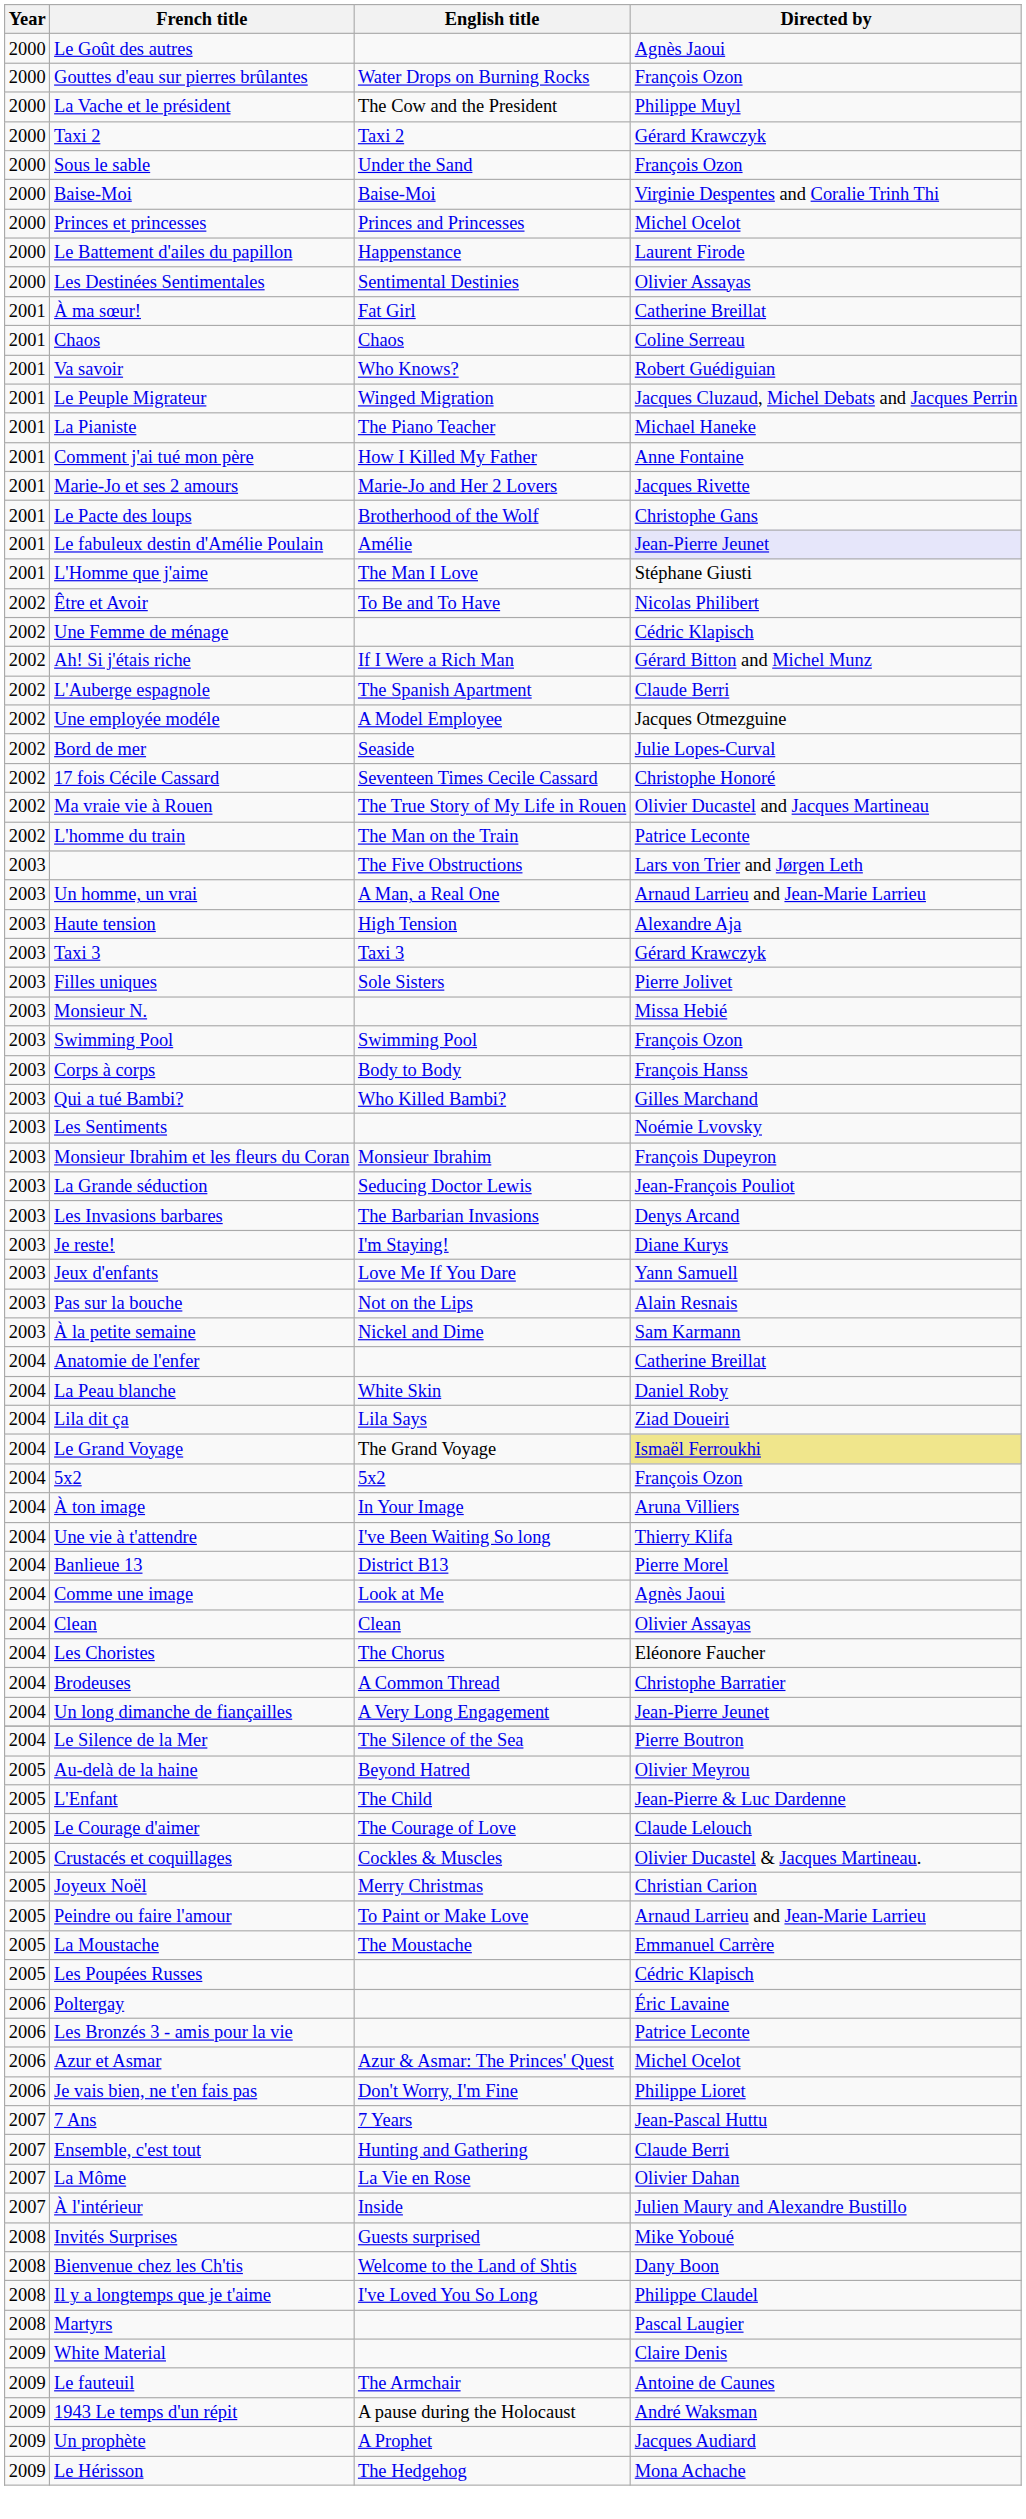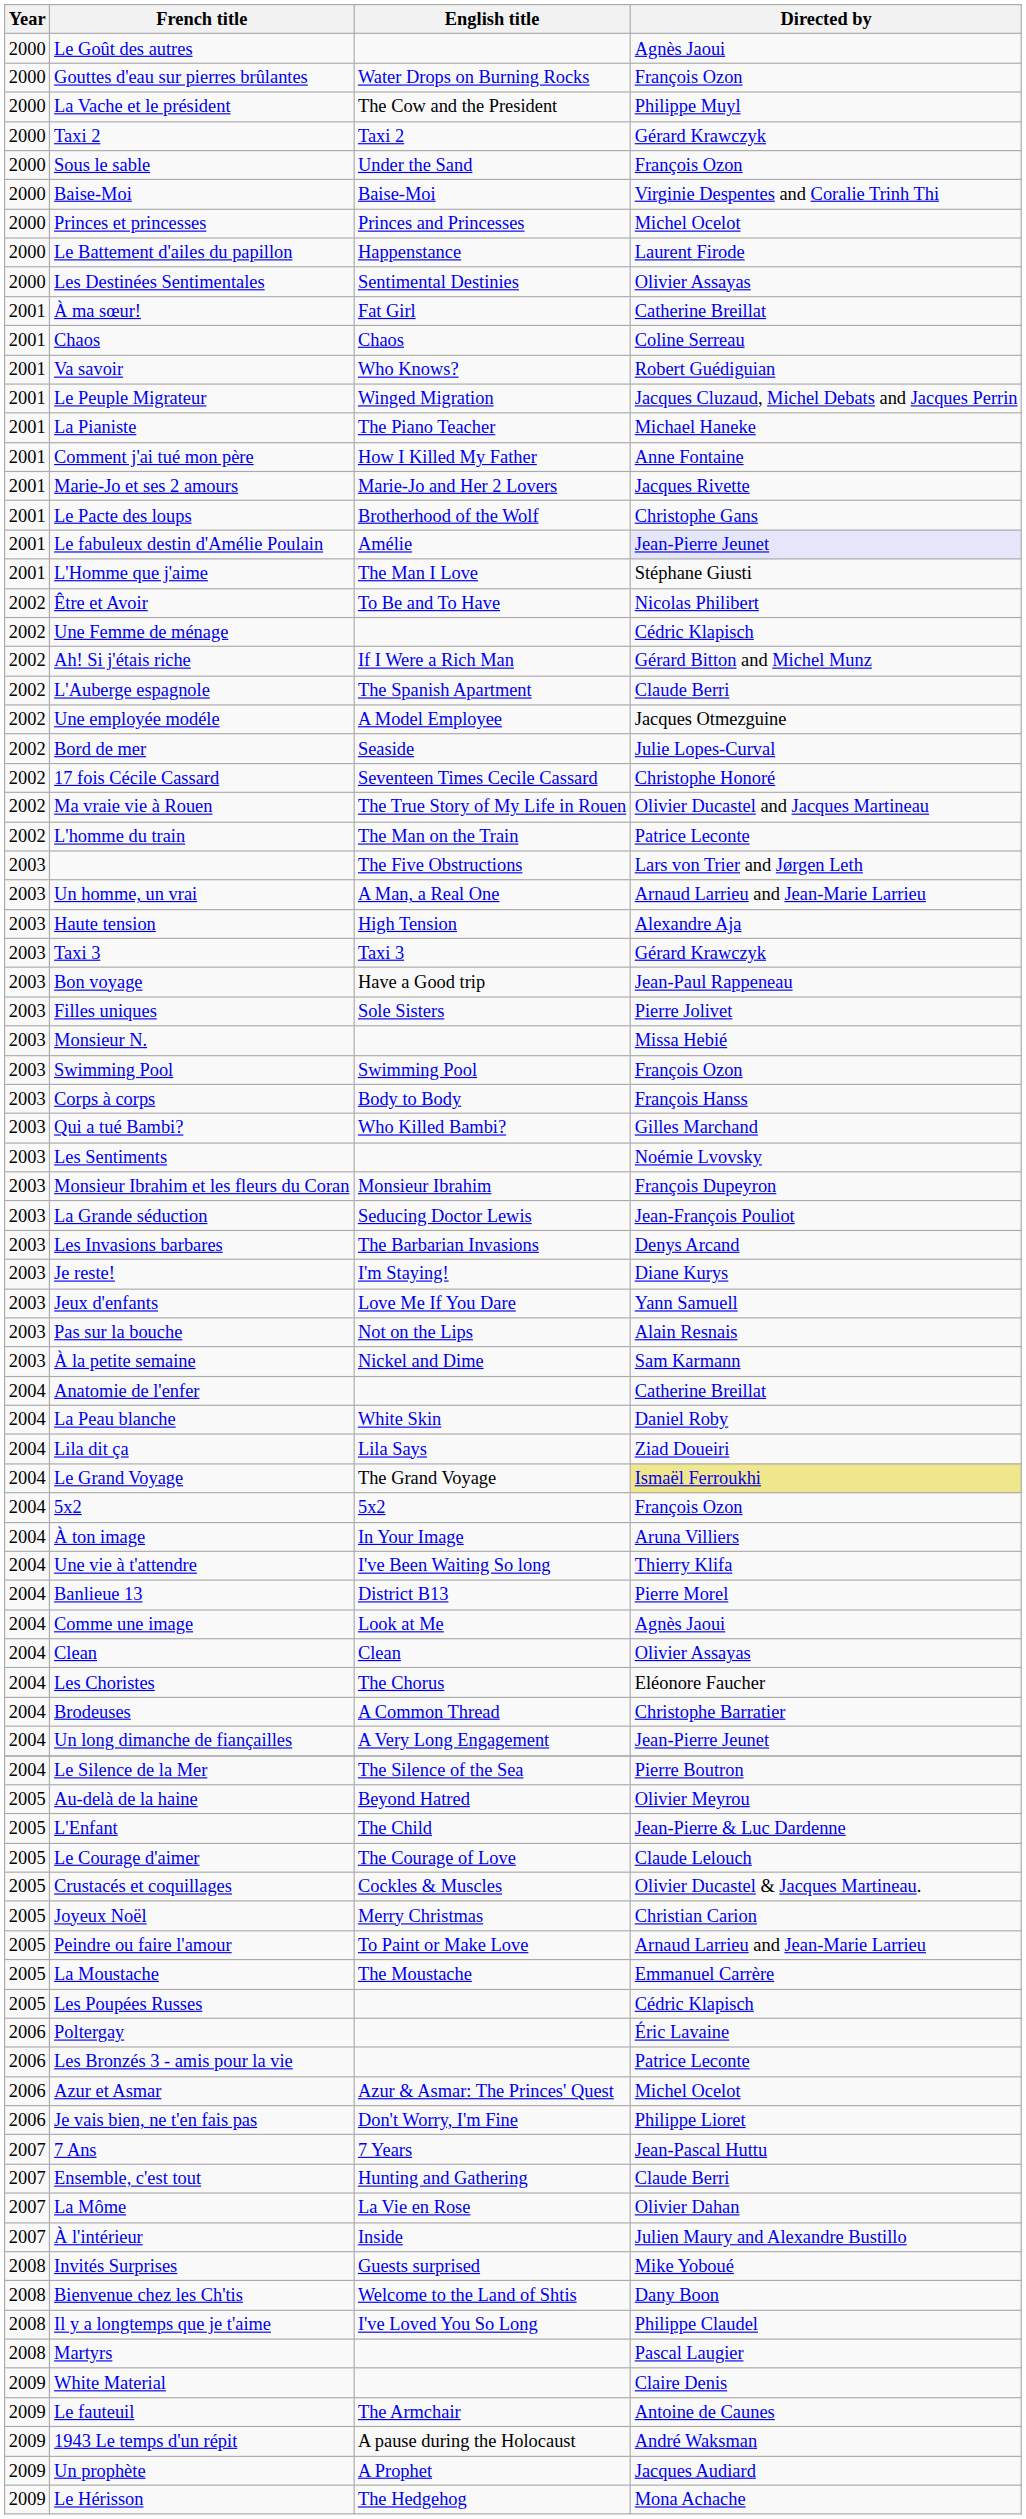 <table class="wikitable sortable">
 <tr>
 <th>Year</th>
 <th>French title</th>
 <th>English title</th>
 <th>Directed by</th>
 </tr>
 <tr>
 <td>2000</td>
 <td><a href='#'>Le Goût des autres</a></td>
 <td></td>
 <td><a href='#'>Agnès Jaoui</a></td>
 </tr>
 <tr>
 <td>2000</td>
 <td><a href='#'>Gouttes d'eau sur pierres brûlantes</a></td>
 <td><a href='#'>Water Drops on Burning Rocks</a></td>
 <td><a href='#'>François Ozon</a></td>
 </tr>
 <tr>
 <td>2000</td>
 <td><a href='#'>La Vache et le président</a></td>
 <td>The Cow and the President</td>
 <td><a href='#'>Philippe Muyl</a></td>
 </tr>
 <tr>
 <td>2000</td>
 <td><a href='#'>Taxi 2</a></td>
 <td><a href='#'>Taxi 2</a></td>
 <td><a href='#'>Gérard Krawczyk</a></td>
 </tr>
 <tr>
 <td>2000</td>
 <td><a href='#'>Sous le sable</a></td>
 <td><a href='#'>Under the Sand</a></td>
 <td><a href='#'>François Ozon</a></td>
 </tr>
 <tr>
 <td>2000</td>
 <td><a href='#'>Baise-Moi</a></td>
 <td><a href='#'>Baise-Moi</a></td>
 <td><a href='#'>Virginie Despentes</a> and <a href='#'>Coralie Trinh Thi</a></td>
 </tr>
 <tr>
 <td>2000</td>
 <td><a href='#'>Princes et princesses</a></td>
 <td><a href='#'>Princes and Princesses</a></td>
 <td><a href='#'>Michel Ocelot</a></td>
 </tr>
 <tr>
 <td>2000</td>
 <td><a href='#'>Le Battement d'ailes du papillon</a></td>
 <td><a href='#'>Happenstance</a></td>
 <td><a href='#'>Laurent Firode</a></td>
 </tr>
 <tr>
 <td>2000</td>
 <td><a href='#'>Les Destinées Sentimentales</a></td>
 <td><a href='#'>Sentimental Destinies</a></td>
 <td><a href='#'>Olivier Assayas</a></td>
 </tr>
 <tr>
 <td>2001</td>
 <td><a href='#'>À ma sœur!</a></td>
 <td><a href='#'>Fat Girl</a></td>
 <td><a href='#'>Catherine Breillat</a></td>
 </tr>
 <tr>
 <td>2001</td>
 <td><a href='#'>Chaos</a></td>
 <td><a href='#'>Chaos</a></td>
 <td><a href='#'>Coline Serreau</a></td>
 </tr>
 <tr>
 <td>2001</td>
 <td><a href='#'>Va savoir</a></td>
 <td><a href='#'>Who Knows?</a></td>
 <td><a href='#'>Robert Guédiguian</a></td>
 </tr>
 <tr>
 <td>2001</td>
 <td><a href='#'>Le Peuple Migrateur</a></td>
 <td><a href='#'>Winged Migration</a></td>
 <td><a href='#'>Jacques Cluzaud</a>, <a href='#'>Michel Debats</a> and <a href='#'>Jacques Perrin</a></td>
 </tr>
 <tr>
 <td>2001</td>
 <td><a href='#'>La Pianiste</a></td>
 <td><a href='#'>The Piano Teacher</a></td>
 <td><a href='#'>Michael Haneke</a></td>
 </tr>
 <tr>
 <td>2001</td>
 <td><a href='#'>Comment j'ai tué mon père</a></td>
 <td><a href='#'>How I Killed My Father</a></td>
 <td><a href='#'>Anne Fontaine</a></td>
 </tr>
 <tr>
 <td>2001</td>
 <td><a href='#'>Marie-Jo et ses 2 amours</a></td>
 <td><a href='#'>Marie-Jo and Her 2 Lovers</a></td>
 <td><a href='#'>Jacques Rivette</a></td>
 </tr>
 <tr>
 <td>2001</td>
 <td><a href='#'>Le Pacte des loups</a></td>
 <td><a href='#'>Brotherhood of the Wolf</a></td>
 <td><a href='#'>Christophe Gans</a></td>
 </tr>
 <tr>
 <td>2001</td>
 <td><a href='#'>Le fabuleux destin d'Amélie Poulain</a></td>
 <td><a href='#'>Amélie</a></td>
 <td style="background: lavender;"><a href='#'>Jean-Pierre Jeunet</a></td>
 </tr>
 <tr>
 <td>2001</td>
 <td><a href='#'>L'Homme que j'aime</a></td>
 <td><a href='#'>The Man I Love</a></td>
 <td>Stéphane Giusti</td>
 </tr>
 <tr>
 <td>2002</td>
 <td><a href='#'>Être et Avoir</a></td>
 <td><a href='#'>To Be and To Have</a></td>
 <td><a href='#'>Nicolas Philibert</a></td>
 </tr>
 <tr>
 <td>2002</td>
 <td><a href='#'>Une Femme de ménage</a></td>
 <td></td>
 <td><a href='#'>Cédric Klapisch</a></td>
 </tr>
 <tr>
 <td>2002</td>
 <td><a href='#'>Ah! Si j'étais riche</a></td>
 <td><a href='#'>If I Were a Rich Man</a></td>
 <td><a href='#'>Gérard Bitton</a> and <a href='#'>Michel Munz</a></td>
 </tr>
 <tr>
 <td>2002</td>
 <td><a href='#'>L'Auberge espagnole</a></td>
 <td><a href='#'>The Spanish Apartment</a></td>
 <td><a href='#'>Claude Berri</a></td>
 </tr>
 <tr>
 <td>2002</td>
 <td><a href='#'>Une employée modéle</a></td>
 <td><a href='#'>A Model Employee</a></td>
 <td>Jacques Otmezguine</td>
 </tr>
 <tr>
 <td>2002</td>
 <td><a href='#'>Bord de mer</a></td>
 <td><a href='#'>Seaside</a></td>
 <td><a href='#'>Julie Lopes-Curval</a></td>
 </tr>
 <tr>
 <td>2002</td>
 <td><a href='#'>17 fois Cécile Cassard</a></td>
 <td><a href='#'>Seventeen Times Cecile Cassard</a></td>
 <td><a href='#'>Christophe Honoré</a></td>
 </tr>
 <tr>
 <td>2002</td>
 <td><a href='#'>Ma vraie vie à Rouen</a></td>
 <td><a href='#'>The True Story of My Life in Rouen</a></td>
 <td><a href='#'>Olivier Ducastel</a> and <a href='#'>Jacques Martineau</a></td>
 </tr>
 <tr>
 <td>2002</td>
 <td><a href='#'>L'homme du train</a></td>
 <td><a href='#'>The Man on the Train</a></td>
 <td><a href='#'>Patrice Leconte</a></td>
 </tr>
 <tr>
 <td>2003</td>
 <td></td>
 <td><a href='#'>The Five Obstructions</a></td>
 <td><a href='#'>Lars von Trier</a> and <a href='#'>Jørgen Leth</a></td>
 </tr>
 <tr>
 <td>2003</td>
 <td><a href='#'>Un homme, un vrai</a></td>
 <td><a href='#'>A Man, a Real One</a></td>
 <td><a href='#'>Arnaud Larrieu</a> and <a href='#'>Jean-Marie Larrieu</a></td>
 </tr>
 <tr>
 <td>2003</td>
 <td><a href='#'>Haute tension</a></td>
 <td><a href='#'>High Tension</a></td>
 <td><a href='#'>Alexandre Aja</a></td>
 </tr>
 <tr>
 <td>2003</td>
 <td><a href='#'>Taxi 3</a></td>
 <td><a href='#'>Taxi 3</a></td>
 <td><a href='#'>Gérard Krawczyk</a></td>
+</tr>
+<tr>
+<td>2003</td>
+<td><a href='#'>Bon voyage</a></td>
+<td>Have a Good trip</td>
+<td><a href='#'>Jean-Paul Rappeneau</a></td>
 </tr>
 <tr>
 <td>2003</td>
 <td><a href='#'>Filles uniques</a></td>
 <td><a href='#'>Sole Sisters</a></td>
 <td><a href='#'>Pierre Jolivet</a></td>
 </tr>
 <tr>
 <td>2003</td>
 <td><a href='#'>Monsieur N.</a></td>
 <td></td>
 <td><a href='#'>Missa Hebié</a></td>
 </tr>
 <tr>
 <td>2003</td>
 <td><a href='#'>Swimming Pool</a></td>
 <td><a href='#'>Swimming Pool</a></td>
 <td><a href='#'>François Ozon</a></td>
 </tr>
 <tr>
 <td>2003</td>
 <td><a href='#'>Corps à corps</a></td>
 <td><a href='#'>Body to Body</a></td>
 <td><a href='#'>François Hanss</a></td>
 </tr>
 <tr>
 <td>2003</td>
 <td><a href='#'>Qui a tué Bambi?</a></td>
 <td><a href='#'>Who Killed Bambi?</a></td>
 <td><a href='#'>Gilles Marchand</a></td>
 </tr>
 <tr>
 <td>2003</td>
 <td><a href='#'>Les Sentiments</a></td>
 <td></td>
 <td><a href='#'>Noémie Lvovsky</a></td>
 </tr>
 <tr>
 <td>2003</td>
 <td><a href='#'>Monsieur Ibrahim et les fleurs du Coran</a></td>
 <td><a href='#'>Monsieur Ibrahim</a></td>
 <td><a href='#'>François Dupeyron</a></td>
 </tr>
 <tr>
 <td>2003</td>
 <td><a href='#'>La Grande séduction</a></td>
 <td><a href='#'>Seducing Doctor Lewis</a></td>
 <td><a href='#'>Jean-François Pouliot</a></td>
 </tr>
 <tr>
 <td>2003</td>
 <td><a href='#'>Les Invasions barbares</a></td>
 <td><a href='#'>The Barbarian Invasions</a></td>
 <td><a href='#'>Denys Arcand</a></td>
 </tr>
 <tr>
 <td>2003</td>
 <td><a href='#'>Je reste!</a></td>
 <td><a href='#'>I'm Staying!</a></td>
 <td><a href='#'>Diane Kurys</a></td>
 </tr>
 <tr>
 <td>2003</td>
 <td><a href='#'>Jeux d'enfants</a></td>
 <td><a href='#'>Love Me If You Dare</a></td>
 <td><a href='#'>Yann Samuell</a></td>
 </tr>
 <tr>
 <td>2003</td>
 <td><a href='#'>Pas sur la bouche</a></td>
 <td><a href='#'>Not on the Lips</a></td>
 <td><a href='#'>Alain Resnais</a></td>
 </tr>
 <tr>
 <td>2003</td>
 <td><a href='#'>À la petite semaine</a></td>
 <td><a href='#'>Nickel and Dime</a></td>
 <td><a href='#'>Sam Karmann</a></td>
 </tr>
 <tr>
 <td>2004</td>
 <td><a href='#'>Anatomie de l'enfer</a></td>
 <td></td>
 <td><a href='#'>Catherine Breillat</a></td>
 </tr>
 <tr>
 <td>2004</td>
 <td><a href='#'>La Peau blanche</a></td>
 <td><a href='#'>White Skin</a></td>
 <td><a href='#'>Daniel Roby</a></td>
 </tr>
 <tr>
 <td>2004</td>
 <td><a href='#'>Lila dit ça</a></td>
 <td><a href='#'>Lila Says</a></td>
 <td><a href='#'>Ziad Doueiri</a></td>
 </tr>
 <tr>
 <td>2004</td>
 <td><a href='#'>Le Grand Voyage</a></td>
 <td>The Grand Voyage</td>
 <td style="background: khaki;"><a href='#'>Ismaël Ferroukhi</a></td>
 </tr>
 <tr>
 <td>2004</td>
 <td><a href='#'>5x2</a></td>
 <td><a href='#'>5x2</a></td>
 <td><a href='#'>François Ozon</a></td>
 </tr>
 <tr>
 <td>2004</td>
 <td><a href='#'>À ton image</a></td>
 <td><a href='#'>In Your Image</a></td>
 <td><a href='#'>Aruna Villiers</a></td>
 </tr>
 <tr>
 <td>2004</td>
 <td><a href='#'>Une vie à t'attendre</a></td>
 <td><a href='#'>I've Been Waiting So long</a></td>
 <td><a href='#'>Thierry Klifa</a></td>
 </tr>
 <tr>
 <td>2004</td>
 <td><a href='#'>Banlieue 13</a></td>
 <td><a href='#'>District B13</a></td>
 <td><a href='#'>Pierre Morel</a></td>
 </tr>
 <tr>
 <td>2004</td>
 <td><a href='#'>Comme une image</a></td>
 <td><a href='#'>Look at Me</a></td>
 <td><a href='#'>Agnès Jaoui</a></td>
 </tr>
 <tr>
 <td>2004</td>
 <td><a href='#'>Clean</a></td>
 <td><a href='#'>Clean</a></td>
 <td><a href='#'>Olivier Assayas</a></td>
 </tr>
 <tr>
 <td>2004</td>
 <td><a href='#'>Les Choristes</a></td>
 <td><a href='#'>The Chorus</a></td>
 <td>Eléonore Faucher</td>
 </tr>
 <tr>
 <td>2004</td>
 <td><a href='#'>Brodeuses</a></td>
 <td><a href='#'>A Common Thread</a></td>
 <td><a href='#'>Christophe Barratier</a></td>
 </tr>
 <tr>
 <td>2004</td>
 <td><a href='#'>Un long dimanche de fiançailles</a></td>
 <td><a href='#'>A Very Long Engagement</a></td>
 <td><a href='#'>Jean-Pierre Jeunet</a></td>
 </tr>
 <tr>
 </tr>
 <tr>
 <td>2004</td>
 <td><a href='#'>Le Silence de la Mer</a></td>
 <td><a href='#'>The Silence of the Sea</a></td>
 <td><a href='#'>Pierre Boutron</a></td>
 </tr>
 <tr>
 <td>2005</td>
 <td><a href='#'>Au-delà de la haine</a></td>
 <td><a href='#'>Beyond Hatred</a></td>
 <td><a href='#'>Olivier Meyrou</a></td>
 </tr>
 <tr>
 <td>2005</td>
 <td><a href='#'>L'Enfant</a></td>
 <td><a href='#'>The Child</a></td>
 <td><a href='#'>Jean-Pierre & Luc Dardenne</a></td>
 </tr>
 <tr>
 <td>2005</td>
 <td><a href='#'>Le Courage d'aimer</a></td>
 <td><a href='#'>The Courage of Love</a></td>
 <td><a href='#'>Claude Lelouch</a></td>
 </tr>
 <tr>
 <td>2005</td>
 <td><a href='#'>Crustacés et coquillages</a></td>
 <td><a href='#'>Cockles & Muscles</a></td>
 <td><a href='#'>Olivier Ducastel</a> & <a href='#'>Jacques Martineau</a>.</td>
 </tr>
 <tr>
 <td>2005</td>
 <td><a href='#'>Joyeux Noël</a></td>
 <td><a href='#'>Merry Christmas</a></td>
 <td><a href='#'>Christian Carion</a></td>
 </tr>
 <tr>
 <td>2005</td>
 <td><a href='#'>Peindre ou faire l'amour</a></td>
 <td><a href='#'>To Paint or Make Love</a></td>
 <td><a href='#'>Arnaud Larrieu</a> and <a href='#'>Jean-Marie Larrieu</a></td>
 </tr>
 <tr>
 <td>2005</td>
 <td><a href='#'>La Moustache</a></td>
 <td><a href='#'>The Moustache</a></td>
 <td><a href='#'>Emmanuel Carrère</a></td>
 </tr>
 <tr>
 <td>2005</td>
 <td><a href='#'>Les Poupées Russes</a></td>
 <td></td>
 <td><a href='#'>Cédric Klapisch</a></td>
 </tr>
 <tr>
 <td>2006</td>
 <td><a href='#'>Poltergay</a></td>
 <td></td>
 <td><a href='#'>Éric Lavaine</a></td>
 </tr>
 <tr>
 <td>2006</td>
 <td><a href='#'>Les Bronzés 3 - amis pour la vie</a></td>
 <td></td>
 <td><a href='#'>Patrice Leconte</a></td>
 </tr>
 <tr>
 <td>2006</td>
 <td><a href='#'>Azur et Asmar</a></td>
 <td><a href='#'>Azur & Asmar: The Princes' Quest</a></td>
 <td><a href='#'>Michel Ocelot</a></td>
 </tr>
 <tr>
 <td>2006</td>
 <td><a href='#'>Je vais bien, ne t'en fais pas</a></td>
 <td><a href='#'>Don't Worry, I'm Fine</a></td>
 <td><a href='#'>Philippe Lioret</a></td>
 </tr>
 <tr>
 <td>2007</td>
 <td><a href='#'>7 Ans</a></td>
 <td><a href='#'>7 Years</a></td>
 <td><a href='#'>Jean-Pascal Huttu</a></td>
 </tr>
 <tr>
 <td>2007</td>
 <td><a href='#'>Ensemble, c'est tout</a></td>
 <td><a href='#'>Hunting and Gathering</a></td>
 <td><a href='#'>Claude Berri</a></td>
 </tr>
 <tr>
 <td>2007</td>
 <td><a href='#'>La Môme</a></td>
 <td><a href='#'>La Vie en Rose</a></td>
 <td><a href='#'>Olivier Dahan</a></td>
 </tr>
 <tr>
 <td>2007</td>
 <td><a href='#'>À l'intérieur</a></td>
 <td><a href='#'>Inside</a></td>
 <td><a href='#'>Julien Maury and Alexandre Bustillo</a></td>
 </tr>
 <tr>
 <td>2008</td>
 <td><a href='#'>Invités Surprises</a></td>
 <td><a href='#'>Guests surprised</a></td>
 <td><a href='#'>Mike Yoboué</a></td>
 </tr>
 <tr>
 <td>2008</td>
 <td><a href='#'>Bienvenue chez les Ch'tis</a></td>
 <td><a href='#'>Welcome to the Land of Shtis</a></td>
 <td><a href='#'>Dany Boon</a></td>
 </tr>
 <tr>
 <td>2008</td>
 <td><a href='#'>Il y a longtemps que je t'aime</a></td>
 <td><a href='#'>I've Loved You So Long</a></td>
 <td><a href='#'>Philippe Claudel</a></td>
 </tr>
 <tr>
 <td>2008</td>
 <td><a href='#'>Martyrs</a></td>
 <td></td>
 <td><a href='#'>Pascal Laugier</a></td>
 </tr>
 <tr>
 <td>2009</td>
 <td><a href='#'>White Material</a></td>
 <td></td>
 <td><a href='#'>Claire Denis</a></td>
 </tr>
 <tr>
 <td>2009</td>
 <td><a href='#'>Le fauteuil</a></td>
 <td><a href='#'>The Armchair</a></td>
 <td><a href='#'>Antoine de Caunes</a></td>
 </tr>
 <tr>
 <td>2009</td>
 <td><a href='#'>1943 Le temps d'un répit</a></td>
 <td>A pause during the Holocaust</td>
 <td><a href='#'>André Waksman</a></td>
 </tr>
 <tr>
 <td>2009</td>
 <td><a href='#'>Un prophète</a></td>
 <td><a href='#'>A Prophet</a></td>
 <td><a href='#'>Jacques Audiard</a></td>
 </tr>
 <tr>
 <td>2009</td>
 <td><a href='#'>Le Hérisson</a></td>
 <td><a href='#'>The Hedgehog</a></td>
 <td><a href='#'>Mona Achache</a></td>
 </tr>
 </table>
